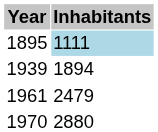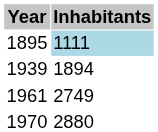 <table border="0" cellpadding="2" cellspacing="1">
 <tr bgcolor="#C5C5C5">
 <th>Year</th>
 <th>Inhabitants</th>
 </tr>
 <tr>
 <td>1895</td>
 <td style="background: lightblue;">1111</td>
 </tr>
 <tr>
 <td>1939</td>
 <td>1894</td>
 </tr>
 <tr>
 <td>1961</td>
-<td>2479</td>
+<td>2749</td>
 </tr>
 <tr>
 <td>1970</td>
 <td>2880</td>
 </tr>
 </table>
